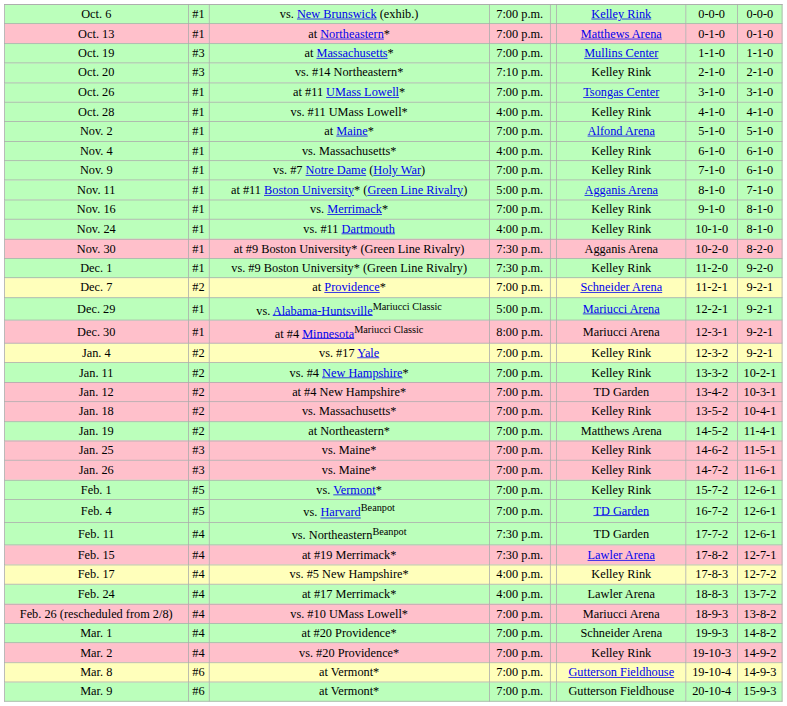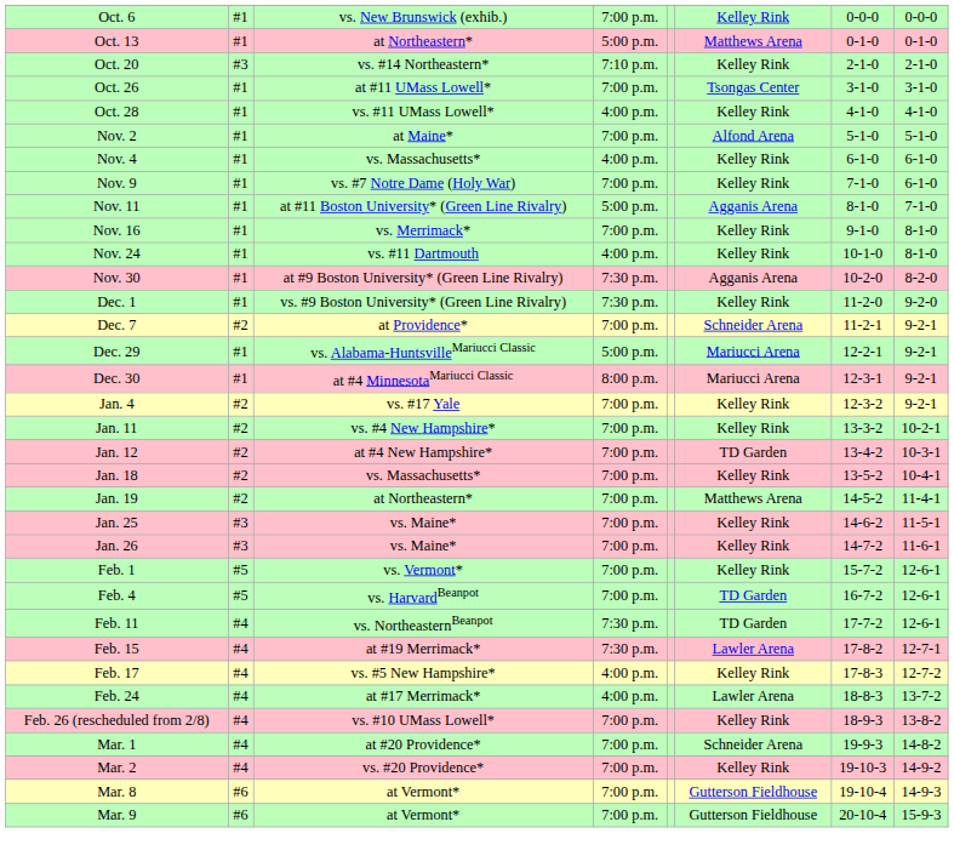 <table class="wikitable" width="80%">
 <tr align="center">
 </tr>
 <tr align="center" bgcolor="bbffbb">
 <td>Oct. 6</td>
 <td>#1</td>
 <td>vs. <a href='#'>New Brunswick</a> (exhib.)</td>
 <td>7:00 p.m.</td>
 <td></td>
 <td><a href='#'>Kelley Rink</a></td>
 <td>0-0-0</td>
 <td>0-0-0</td>
 </tr>
 <tr align="center" bgcolor="pink">
 <td>Oct. 13</td>
 <td>#1</td>
 <td>at <a href='#'>Northeastern</a>*</td>
-<td>7:00 p.m.</td>
+<td>5:00 p.m.</td>
 <td></td>
 <td><a href='#'>Matthews Arena</a></td>
 <td>0-1-0</td>
 <td>0-1-0</td>
-</tr>
-<tr align="center" bgcolor="bbffbb">
-<td>Oct. 19</td>
-<td>#3</td>
-<td>at <a href='#'>Massachusetts</a>*</td>
-<td>7:00 p.m.</td>
-<td></td>
-<td><a href='#'>Mullins Center</a></td>
-<td>1-1-0</td>
-<td>1-1-0</td>
 </tr>
 <tr align="center" bgcolor="bbffbb">
 <td>Oct. 20</td>
 <td>#3</td>
 <td>vs. #14 Northeastern*</td>
 <td>7:10 p.m.</td>
 <td></td>
 <td>Kelley Rink</td>
 <td>2-1-0</td>
 <td>2-1-0</td>
 </tr>
 <tr align="center" bgcolor="bbffbb">
 <td>Oct. 26</td>
 <td>#1</td>
 <td>at #11 <a href='#'>UMass Lowell</a>*</td>
 <td>7:00 p.m.</td>
 <td></td>
 <td><a href='#'>Tsongas Center</a></td>
 <td>3-1-0</td>
 <td>3-1-0</td>
 </tr>
 <tr align="center" bgcolor="bbffbb">
 <td>Oct. 28</td>
 <td>#1</td>
 <td>vs. #11 UMass Lowell*</td>
 <td>4:00 p.m.</td>
 <td></td>
 <td>Kelley Rink</td>
 <td>4-1-0</td>
 <td>4-1-0</td>
 </tr>
 <tr align="center" bgcolor="bbffbb">
 <td>Nov. 2</td>
 <td>#1</td>
 <td>at <a href='#'>Maine</a>*</td>
 <td>7:00 p.m.</td>
 <td></td>
 <td><a href='#'>Alfond Arena</a></td>
 <td>5-1-0</td>
 <td>5-1-0</td>
 </tr>
 <tr align="center" bgcolor="bbffbb">
 <td>Nov. 4</td>
 <td>#1</td>
 <td>vs. Massachusetts*</td>
 <td>4:00 p.m.</td>
 <td></td>
 <td>Kelley Rink</td>
 <td>6-1-0</td>
 <td>6-1-0</td>
 </tr>
 <tr align="center" bgcolor="bbffbb">
 <td>Nov. 9</td>
 <td>#1</td>
 <td>vs. #7 <a href='#'>Notre Dame</a> (<a href='#'>Holy War</a>)</td>
 <td>7:00 p.m.</td>
 <td></td>
 <td>Kelley Rink</td>
 <td>7-1-0</td>
 <td>6-1-0</td>
 </tr>
 <tr align="center" bgcolor="bbffbb">
 <td>Nov. 11</td>
 <td>#1</td>
 <td>at #11 <a href='#'>Boston University</a>* (<a href='#'>Green Line Rivalry</a>)</td>
 <td>5:00 p.m.</td>
 <td></td>
 <td><a href='#'>Agganis Arena</a></td>
 <td>8-1-0</td>
 <td>7-1-0</td>
 </tr>
 <tr align="center" bgcolor="bbffbb">
 <td>Nov. 16</td>
 <td>#1</td>
 <td>vs. <a href='#'>Merrimack</a>*</td>
 <td>7:00 p.m.</td>
 <td></td>
 <td>Kelley Rink</td>
 <td>9-1-0</td>
 <td>8-1-0</td>
 </tr>
 <tr align="center" bgcolor="bbffbb">
 <td>Nov. 24</td>
 <td>#1</td>
 <td>vs. #11 <a href='#'>Dartmouth</a></td>
 <td>4:00 p.m.</td>
 <td></td>
 <td>Kelley Rink</td>
 <td>10-1-0</td>
 <td>8-1-0</td>
 </tr>
 <tr align="center" bgcolor="pink">
 <td>Nov. 30</td>
 <td>#1</td>
 <td>at #9 Boston University* (Green Line Rivalry)</td>
 <td>7:30 p.m.</td>
 <td></td>
 <td>Agganis Arena</td>
 <td>10-2-0</td>
 <td>8-2-0</td>
 </tr>
 <tr align="center" bgcolor="bbffbb">
 <td>Dec. 1</td>
 <td>#1</td>
 <td>vs. #9 Boston University* (Green Line Rivalry)</td>
 <td>7:30 p.m.</td>
 <td></td>
 <td>Kelley Rink</td>
 <td>11-2-0</td>
 <td>9-2-0</td>
 </tr>
 <tr align="center" bgcolor="ffffbb">
 <td>Dec. 7</td>
 <td>#2</td>
 <td>at <a href='#'>Providence</a>*</td>
 <td>7:00 p.m.</td>
 <td></td>
 <td><a href='#'>Schneider Arena</a></td>
 <td>11-2-1</td>
 <td>9-2-1</td>
 </tr>
 <tr align="center" bgcolor="bbffbb">
 <td>Dec. 29</td>
 <td>#1</td>
 <td>vs. <a href='#'>Alabama-Huntsville</a><sup>Mariucci Classic</sup></td>
 <td>5:00 p.m.</td>
 <td></td>
 <td><a href='#'>Mariucci Arena</a></td>
 <td>12-2-1</td>
 <td>9-2-1</td>
 </tr>
 <tr align="center" bgcolor="pink">
 <td>Dec. 30</td>
 <td>#1</td>
 <td>at #4 <a href='#'>Minnesota</a><sup>Mariucci Classic</sup></td>
 <td>8:00 p.m.</td>
 <td></td>
 <td>Mariucci Arena</td>
 <td>12-3-1</td>
 <td>9-2-1</td>
 </tr>
 <tr align="center" bgcolor="ffffbb">
 <td>Jan. 4</td>
 <td>#2</td>
 <td>vs. #17 <a href='#'>Yale</a></td>
 <td>7:00 p.m.</td>
 <td></td>
 <td>Kelley Rink</td>
 <td>12-3-2</td>
 <td>9-2-1</td>
 </tr>
 <tr align="center" bgcolor="bbffbb">
 <td>Jan. 11</td>
 <td>#2</td>
 <td>vs. #4 <a href='#'>New Hampshire</a>*</td>
 <td>7:00 p.m.</td>
 <td></td>
 <td>Kelley Rink</td>
 <td>13-3-2</td>
 <td>10-2-1</td>
 </tr>
 <tr align="center" bgcolor="pink">
 <td>Jan. 12</td>
 <td>#2</td>
 <td>at #4 New Hampshire*</td>
 <td>7:00 p.m.</td>
 <td></td>
 <td>TD Garden</td>
 <td>13-4-2</td>
 <td>10-3-1</td>
 </tr>
 <tr align="center" bgcolor="pink">
 <td>Jan. 18</td>
 <td>#2</td>
 <td>vs. Massachusetts*</td>
 <td>7:00 p.m.</td>
 <td></td>
 <td>Kelley Rink</td>
 <td>13-5-2</td>
 <td>10-4-1</td>
 </tr>
 <tr align="center" bgcolor="bbffbb">
 <td>Jan. 19</td>
 <td>#2</td>
 <td>at Northeastern*</td>
 <td>7:00 p.m.</td>
 <td></td>
 <td>Matthews Arena</td>
 <td>14-5-2</td>
 <td>11-4-1</td>
 </tr>
 <tr align="center" bgcolor="pink">
 <td>Jan. 25</td>
 <td>#3</td>
 <td>vs. Maine*</td>
 <td>7:00 p.m.</td>
 <td></td>
 <td>Kelley Rink</td>
 <td>14-6-2</td>
 <td>11-5-1</td>
 </tr>
 <tr align="center" bgcolor="pink">
 <td>Jan. 26</td>
 <td>#3</td>
 <td>vs. Maine*</td>
 <td>7:00 p.m.</td>
 <td></td>
 <td>Kelley Rink</td>
 <td>14-7-2</td>
 <td>11-6-1</td>
 </tr>
 <tr align="center" bgcolor="bbffbb">
 <td>Feb. 1</td>
 <td>#5</td>
 <td>vs. <a href='#'>Vermont</a>*</td>
 <td>7:00 p.m.</td>
 <td></td>
 <td>Kelley Rink</td>
 <td>15-7-2</td>
 <td>12-6-1</td>
 </tr>
 <tr align="center" bgcolor="bbffbb">
 <td>Feb. 4</td>
 <td>#5</td>
 <td>vs. <a href='#'>Harvard</a><sup>Beanpot</sup></td>
 <td>7:00 p.m.</td>
 <td></td>
 <td><a href='#'>TD Garden</a></td>
 <td>16-7-2</td>
 <td>12-6-1</td>
 </tr>
 <tr align="center" bgcolor="bbffbb">
 <td>Feb. 11</td>
 <td>#4</td>
 <td>vs. Northeastern<sup>Beanpot</sup></td>
 <td>7:30 p.m.</td>
 <td></td>
 <td>TD Garden</td>
 <td>17-7-2</td>
 <td>12-6-1</td>
 </tr>
 <tr align="center" bgcolor="pink">
 <td>Feb. 15</td>
 <td>#4</td>
 <td>at #19 Merrimack*</td>
 <td>7:30 p.m.</td>
 <td></td>
 <td><a href='#'>Lawler Arena</a></td>
 <td>17-8-2</td>
 <td>12-7-1</td>
 </tr>
 <tr align="center" bgcolor="ffffbb">
 <td>Feb. 17</td>
 <td>#4</td>
 <td>vs. #5 New Hampshire*</td>
 <td>4:00 p.m.</td>
 <td></td>
 <td>Kelley Rink</td>
 <td>17-8-3</td>
 <td>12-7-2</td>
 </tr>
 <tr align="center" bgcolor="bbffbb">
 <td>Feb. 24</td>
 <td>#4</td>
 <td>at #17 Merrimack*</td>
 <td>4:00 p.m.</td>
 <td></td>
 <td>Lawler Arena</td>
 <td>18-8-3</td>
 <td>13-7-2</td>
 </tr>
 <tr align="center" bgcolor="pink">
 <td>Feb. 26 (rescheduled from 2/8)</td>
 <td>#4</td>
 <td>vs. #10 UMass Lowell*</td>
 <td>7:00 p.m.</td>
 <td></td>
-<td>Mariucci Arena</td>
+<td>Kelley Rink</td>
 <td>18-9-3</td>
 <td>13-8-2</td>
 </tr>
 <tr align="center" bgcolor="bbffbb">
 <td>Mar. 1</td>
 <td>#4</td>
 <td>at #20 Providence*</td>
 <td>7:00 p.m.</td>
 <td></td>
 <td>Schneider Arena</td>
 <td>19-9-3</td>
 <td>14-8-2</td>
 </tr>
 <tr align="center" bgcolor="pink">
 <td>Mar. 2</td>
 <td>#4</td>
 <td>vs. #20 Providence*</td>
 <td>7:00 p.m.</td>
 <td></td>
 <td>Kelley Rink</td>
 <td>19-10-3</td>
 <td>14-9-2</td>
 </tr>
 <tr align="center" bgcolor="ffffbb">
 <td>Mar. 8</td>
 <td>#6</td>
 <td>at Vermont*</td>
 <td>7:00 p.m.</td>
 <td></td>
 <td><a href='#'>Gutterson Fieldhouse</a></td>
 <td>19-10-4</td>
 <td>14-9-3</td>
 </tr>
 <tr align="center" bgcolor="bbffbb">
 <td>Mar. 9</td>
 <td>#6</td>
 <td>at Vermont*</td>
 <td>7:00 p.m.</td>
 <td></td>
 <td>Gutterson Fieldhouse</td>
 <td>20-10-4</td>
 <td>15-9-3</td>
 </tr>
 </table>
